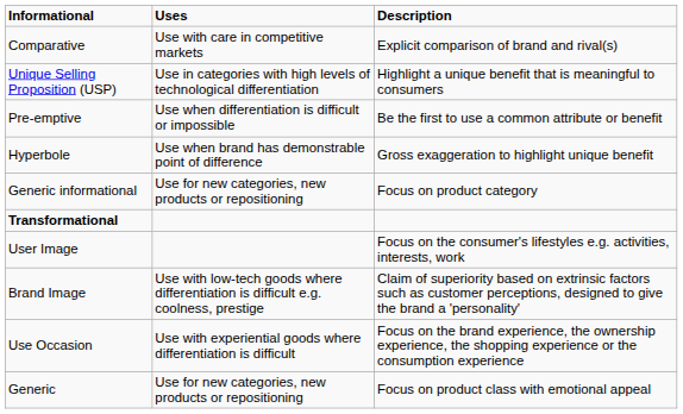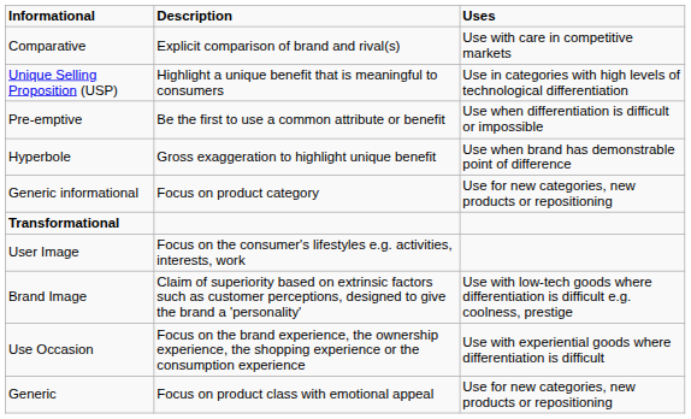 <table class="wikitable" style="width: 90%; height: 200px;">
 <tr>
 <td><strong>Informational</strong></td>
+<td><strong>Description</strong></td>
 <td><strong>Uses</strong></td>
-<td><strong>Description</strong></td>
 </tr>
 <tr>
 <td>Comparative</td>
+<td>Explicit comparison of brand and rival(s)</td>
 <td>Use with care in competitive markets</td>
-<td>Explicit comparison of brand and rival(s)</td>
 </tr>
 <tr>
 <td><a href='#'>Unique Selling Proposition</a> (USP)</td>
+<td>Highlight a unique benefit that is meaningful to consumers</td>
 <td>Use in categories with high levels of technological differentiation</td>
-<td>Highlight a unique benefit that is meaningful to consumers</td>
 </tr>
 <tr>
 <td>Pre-emptive</td>
+<td>Be the first to use a common attribute or benefit</td>
 <td>Use when differentiation is difficult or impossible</td>
-<td>Be the first to use a common attribute or benefit</td>
 </tr>
 <tr>
 <td>Hyperbole</td>
+<td>Gross exaggeration to highlight unique benefit</td>
 <td>Use when brand has demonstrable point of difference</td>
-<td>Gross exaggeration to highlight unique benefit</td>
 </tr>
 <tr>
 <td>Generic informational</td>
+<td>Focus on product category</td>
 <td>Use for new categories, new products or repositioning</td>
-<td>Focus on product category</td>
 </tr>
 <tr>
 <td><strong>Transformational</strong></td>
 <td></td>
 <td></td>
 </tr>
 <tr>
 <td>User Image</td>
+<td>Focus on the consumer's lifestyles e.g. activities, interests, work</td>
 <td></td>
-<td>Focus on the consumer's lifestyles e.g. activities, interests, work</td>
 </tr>
 <tr>
 <td>Brand Image</td>
+<td>Claim of superiority based on extrinsic factors such as customer perceptions, designed to give the brand a 'personality'</td>
 <td>Use with low-tech goods where differentiation is difficult e.g. coolness, prestige</td>
-<td>Claim of superiority based on extrinsic factors such as customer perceptions, designed to give the brand a 'personality'</td>
 </tr>
 <tr>
 <td>Use Occasion</td>
+<td>Focus on the brand experience, the ownership experience, the shopping experience or the consumption experience</td>
 <td>Use with experiential goods where differentiation is difficult</td>
-<td>Focus on the brand experience, the ownership experience, the shopping experience or the consumption experience</td>
 </tr>
 <tr>
 <td>Generic</td>
+<td>Focus on product class with emotional appeal</td>
 <td>Use for new categories, new products or repositioning</td>
-<td>Focus on product class with emotional appeal</td>
 </tr>
 </table>
